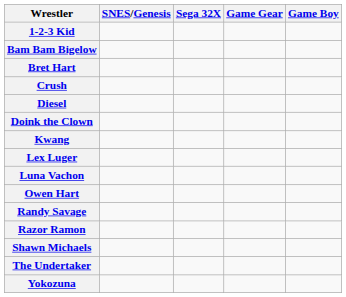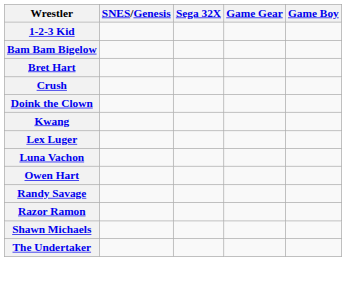 <table class="wikitable plainrowheaders sortable" style="text-align:center">
 <tr>
 <th>Wrestler</th>
 <th><a href='#'>SNES</a>/<a href='#'>Genesis</a></th>
 <th><a href='#'>Sega 32X</a></th>
 <th><a href='#'>Game Gear</a></th>
 <th><a href='#'>Game Boy</a></th>
 </tr>
 <tr>
 <th scope="row"><a href='#'>1-2-3 Kid</a></th>
 <td></td>
 <td></td>
 <td></td>
 <td></td>
 </tr>
 <tr>
 <th scope="row"><a href='#'>Bam Bam Bigelow</a></th>
 <td></td>
 <td></td>
 <td></td>
 <td></td>
 </tr>
 <tr>
 <th scope="row"><a href='#'>Bret Hart</a></th>
 <td></td>
 <td></td>
 <td></td>
 <td></td>
 </tr>
 <tr>
 <th scope="row"><a href='#'>Crush</a></th>
-<td></td>
-<td></td>
-<td></td>
-<td></td>
-</tr>
-<tr>
-<th scope="row"><a href='#'>Diesel</a></th>
 <td></td>
 <td></td>
 <td></td>
 <td></td>
 </tr>
 <tr>
 <th scope="row"><a href='#'>Doink the Clown</a></th>
 <td></td>
 <td></td>
 <td></td>
 <td></td>
 </tr>
 <tr>
 <th scope="row"><a href='#'>Kwang</a></th>
 <td></td>
 <td></td>
 <td></td>
 <td></td>
 </tr>
 <tr>
 <th scope="row"><a href='#'>Lex Luger</a></th>
 <td></td>
 <td></td>
 <td></td>
 <td></td>
 </tr>
 <tr>
 <th scope="row"><a href='#'>Luna Vachon</a></th>
 <td></td>
 <td></td>
 <td></td>
 <td></td>
 </tr>
 <tr>
 <th scope="row"><a href='#'>Owen Hart</a></th>
 <td></td>
 <td></td>
 <td></td>
 <td></td>
 </tr>
 <tr>
 <th scope="row"><a href='#'>Randy Savage</a></th>
 <td></td>
 <td></td>
 <td></td>
 <td></td>
 </tr>
 <tr>
 <th scope="row"><a href='#'>Razor Ramon</a></th>
 <td></td>
 <td></td>
 <td></td>
 <td></td>
 </tr>
 <tr>
 <th scope="row"><a href='#'>Shawn Michaels</a></th>
 <td></td>
 <td></td>
 <td></td>
 <td></td>
 </tr>
 <tr>
 <th scope="row"><a href='#'>The Undertaker</a></th>
 <td></td>
 <td></td>
 <td></td>
 <td></td>
 </tr>
-<tr>
-<th scope="row"><a href='#'>Yokozuna</a></th>
-<td></td>
-<td></td>
-<td></td>
-<td></td>
-</tr>
 </table>
